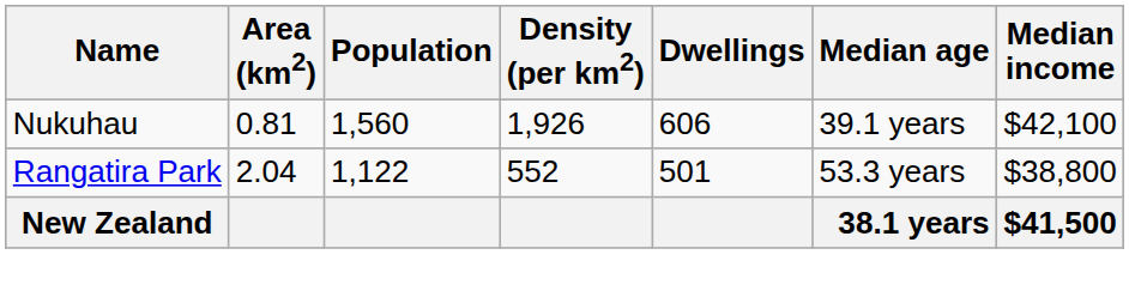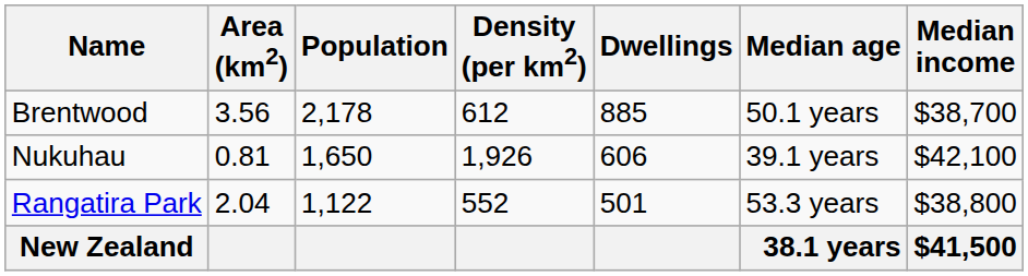 <table class="wikitable defaultright col1left">
 <tr>
 <th>Name</th>
 <th>Area<br>(km<sup>2</sup>)</th>
 <th>Population</th>
 <th>Density<br>(per km<sup>2</sup>)</th>
 <th>Dwellings</th>
 <th>Median age</th>
 <th>Median<br>income</th>
 </tr>
 <tr>
+<td>Brentwood</td>
+<td>3.56</td>
+<td>2,178</td>
+<td>612</td>
+<td>885</td>
+<td>50.1 years</td>
+<td>$38,700</td>
+</tr>
+<tr>
 <td>Nukuhau</td>
 <td>0.81</td>
-<td>1,560</td>
+<td>1,650</td>
 <td>1,926</td>
 <td>606</td>
 <td>39.1 years</td>
 <td>$42,100</td>
 </tr>
 <tr>
 <td><a href='#'>Rangatira Park</a></td>
 <td>2.04</td>
 <td>1,122</td>
 <td>552</td>
 <td>501</td>
 <td>53.3 years</td>
 <td>$38,800</td>
 </tr>
 <tr>
 <th>New Zealand</th>
 <th></th>
 <th></th>
 <th></th>
 <th></th>
 <th style="text-align:right;">38.1 years</th>
 <th style="text-align:right;">$41,500</th>
 </tr>
 </table>
